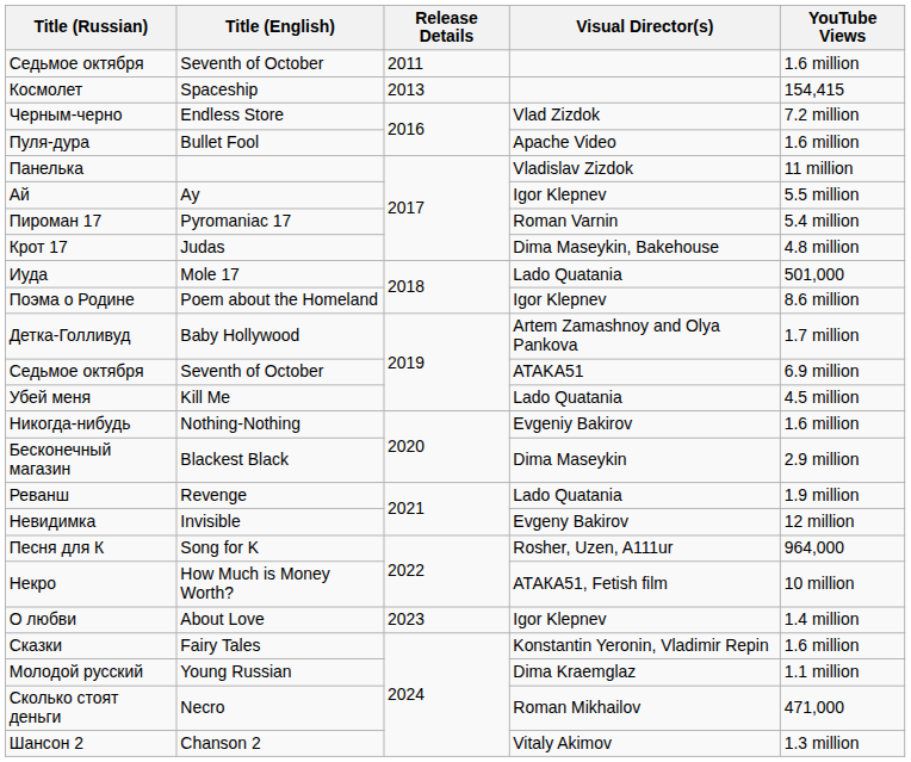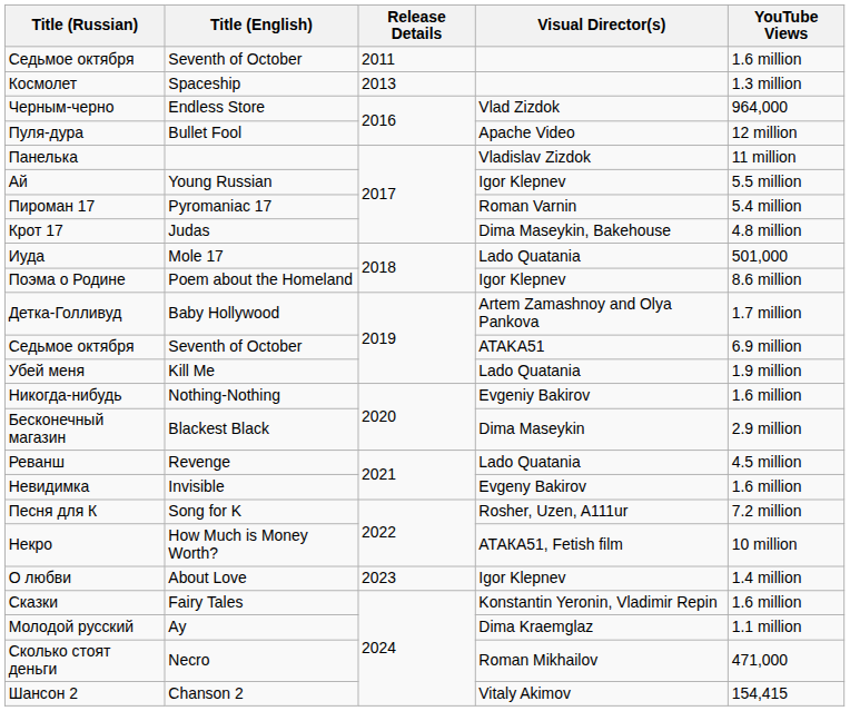 <table class="wikitable sortable">
 <tr>
 <th>Title (Russian)</th>
 <th>Title (English)</th>
 <th>Release Details</th>
 <th>Visual Director(s)</th>
 <th>YouTube Views</th>
 </tr>
 <tr>
 <td>Седьмое октября</td>
 <td>Seventh of October</td>
 <td>2011</td>
 <td></td>
 <td>1.6 million</td>
 </tr>
 <tr>
 <td>Космолет</td>
 <td>Spaceship</td>
 <td>2013</td>
 <td></td>
-<td>154,415</td>
+<td>1.3 million</td>
 </tr>
 <tr>
 <td>Черным-черно</td>
 <td>Endless Store</td>
 <td rowspan="2">2016</td>
 <td>Vlad Zizdok</td>
-<td>7.2 million</td>
+<td>964,000</td>
 </tr>
 <tr>
 <td>Пуля-дура</td>
 <td>Bullet Fool</td>
 <td>Apache Video</td>
-<td>1.6 million</td>
+<td>12 million</td>
 </tr>
 <tr>
 <td>Панелька</td>
 <td></td>
 <td rowspan="4">2017</td>
 <td>Vladislav Zizdok</td>
 <td>11 million</td>
 </tr>
 <tr>
 <td>Ай</td>
-<td>Ay</td>
+<td>Young Russian</td>
 <td>Igor Klepnev</td>
 <td>5.5 million</td>
 </tr>
 <tr>
 <td>Пироман 17</td>
 <td>Pyromaniac 17</td>
 <td>Roman Varnin</td>
 <td>5.4 million</td>
 </tr>
 <tr>
 <td>Крот 17</td>
 <td>Judas</td>
 <td>Dima Maseykin, Bakehouse</td>
 <td>4.8 million</td>
 </tr>
 <tr>
 <td>Иуда</td>
 <td>Mole 17</td>
 <td rowspan="2">2018</td>
 <td>Lado Quatania</td>
 <td>501,000</td>
 </tr>
 <tr>
 <td>Поэма о Родине</td>
 <td>Poem about the Homeland</td>
 <td>Igor Klepnev</td>
 <td>8.6 million</td>
 </tr>
 <tr>
 <td>Детка-Голливуд</td>
 <td>Baby Hollywood</td>
 <td rowspan="3">2019</td>
 <td>Artem Zamashnoy and Olya Pankova</td>
 <td>1.7 million</td>
 </tr>
 <tr>
 <td>Седьмое октября</td>
 <td>Seventh of October</td>
 <td>ATAKA51</td>
 <td>6.9 million</td>
 </tr>
 <tr>
 <td>Убей меня</td>
 <td>Kill Me</td>
 <td>Lado Quatania</td>
-<td>4.5 million</td>
+<td>1.9 million</td>
 </tr>
 <tr>
 <td>Никогда-нибудь</td>
 <td>Nothing-Nothing</td>
 <td rowspan="2">2020</td>
 <td>Evgeniy Bakirov</td>
 <td>1.6 million</td>
 </tr>
 <tr>
 <td>Бесконечный магазин</td>
 <td>Blackest Black</td>
 <td>Dima Maseykin</td>
 <td>2.9 million</td>
 </tr>
 <tr>
 <td>Реванш</td>
 <td>Revenge</td>
 <td rowspan="2">2021</td>
 <td>Lado Quatania</td>
-<td>1.9 million</td>
+<td>4.5 million</td>
 </tr>
 <tr>
 <td>Невидимка</td>
 <td>Invisible</td>
 <td>Evgeny Bakirov</td>
-<td>12 million</td>
+<td>1.6 million</td>
 </tr>
 <tr>
 <td>Песня для К</td>
 <td>Song for K</td>
 <td rowspan="2">2022</td>
 <td>Rosher, Uzen, A111ur</td>
-<td>964,000</td>
+<td>7.2 million</td>
 </tr>
 <tr>
 <td>Некро</td>
 <td>How Much is Money Worth?</td>
 <td>АТАКА51, Fetish film</td>
 <td>10 million</td>
 </tr>
 <tr>
 <td>О любви</td>
 <td>About Love</td>
 <td>2023</td>
 <td>Igor Klepnev</td>
 <td>1.4 million</td>
 </tr>
 <tr>
 <td>Сказки</td>
 <td>Fairy Tales</td>
 <td rowspan="4">2024</td>
 <td>Konstantin Yeronin, Vladimir Repin</td>
 <td>1.6 million</td>
 </tr>
 <tr>
 <td>Молодой русский</td>
-<td>Young Russian</td>
+<td>Ay</td>
 <td>Dima Kraemglaz</td>
 <td>1.1 million</td>
 </tr>
 <tr>
 <td>Сколько стоят деньги</td>
 <td>Necro</td>
 <td>Roman Mikhailov</td>
 <td>471,000</td>
 </tr>
 <tr>
 <td>Шансон 2</td>
 <td>Chanson 2</td>
 <td>Vitaly Akimov</td>
-<td>1.3 million</td>
+<td>154,415</td>
 </tr>
 </table>
